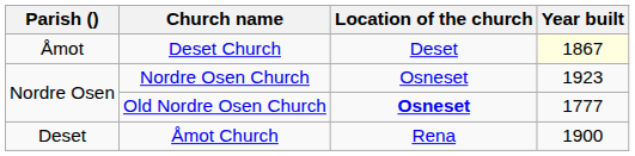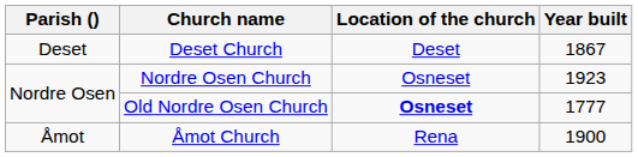 <table class="wikitable" style="text-align:center">
 <tr>
 <th>Parish ()</th>
 <th>Church name</th>
 <th>Location of the church</th>
 <th>Year built</th>
 </tr>
 <tr>
-<td rowspan="1">Åmot</td>
+<td rowspan="1">Deset</td>
 <td><a href='#'>Deset Church</a></td>
 <td><a href='#'>Deset</a></td>
-<td style="background: lightyellow;">1867</td>
+<td>1867</td>
 </tr>
 <tr>
 <td rowspan="2">Nordre Osen</td>
 <td><a href='#'>Nordre Osen Church</a></td>
 <td><a href='#'>Osneset</a></td>
 <td>1923</td>
 </tr>
 <tr>
 <td><a href='#'>Old Nordre Osen Church</a></td>
 <td><strong><a href='#'>Osneset</a></strong></td>
 <td>1777</td>
 </tr>
 <tr>
-<td rowspan="1">Deset</td>
+<td rowspan="1">Åmot</td>
 <td><a href='#'>Åmot Church</a></td>
 <td><a href='#'>Rena</a></td>
 <td>1900</td>
 </tr>
 </table>
